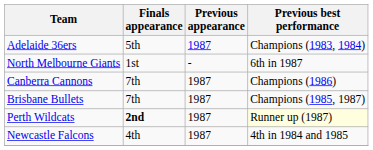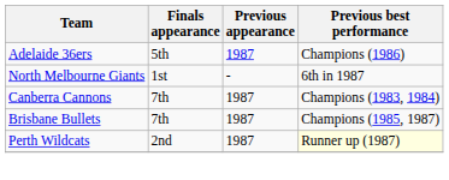 <table class="wikitable" style="text-align:left">
 <tr>
 <th>Team</th>
 <th>Finals<br>appearance</th>
 <th>Previous<br>appearance</th>
 <th>Previous best<br>performance</th>
 </tr>
 <tr>
 <td><a href='#'>Adelaide 36ers</a></td>
 <td>5th</td>
 <td><a href='#'>1987</a></td>
-<td>Champions (<a href='#'>1983</a>, <a href='#'>1984</a>)</td>
+<td>Champions (<a href='#'>1986</a>)</td>
 </tr>
 <tr>
 <td><a href='#'>North Melbourne Giants</a></td>
 <td>1st</td>
 <td>-</td>
 <td>6th in 1987</td>
 </tr>
 <tr>
 <td><a href='#'>Canberra Cannons</a></td>
 <td>7th</td>
 <td>1987</td>
-<td>Champions (<a href='#'>1986</a>)</td>
+<td>Champions (<a href='#'>1983</a>, <a href='#'>1984</a>)</td>
 </tr>
 <tr>
 <td><a href='#'>Brisbane Bullets</a></td>
 <td>7th</td>
 <td>1987</td>
 <td>Champions (<a href='#'>1985</a>, 1987)</td>
 </tr>
 <tr>
 <td><a href='#'>Perth Wildcats</a></td>
-<td><strong>2nd</strong></td>
+<td>2nd</td>
 <td>1987</td>
 <td style="background: lightyellow;">Runner up (1987)</td>
 </tr>
 <tr>
-<td><a href='#'>Newcastle Falcons</a></td>
-<td>4th</td>
-<td>1987</td>
-<td>4th in 1984 and 1985</td>
-</tr>
-<tr>
 </tr>
 </table>
